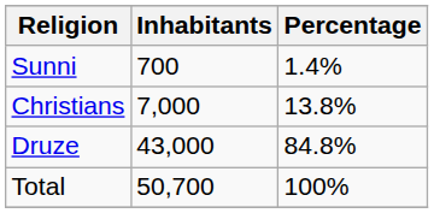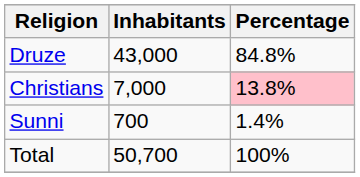 <table class="wikitable">
 <tr>
 </tr>
 <tr>
 <th>Religion</th>
 <th>Inhabitants</th>
 <th>Percentage</th>
 </tr>
 <tr>
-<td><a href='#'>Sunni</a></td>
-<td>700</td>
-<td>1.4%</td>
+<td><a href='#'>Druze</a></td>
+<td>43,000</td>
+<td>84.8%</td>
 </tr>
 <tr>
 <td><a href='#'>Christians</a></td>
 <td>7,000</td>
-<td>13.8%</td>
+<td style="background: pink;">13.8%</td>
 </tr>
 <tr>
-<td><a href='#'>Druze</a></td>
-<td>43,000</td>
-<td>84.8%</td>
+<td><a href='#'>Sunni</a></td>
+<td>700</td>
+<td>1.4%</td>
 </tr>
 <tr>
 <td>Total</td>
 <td>50,700</td>
 <td>100%</td>
 </tr>
 <tr>
 </tr>
 </table>
